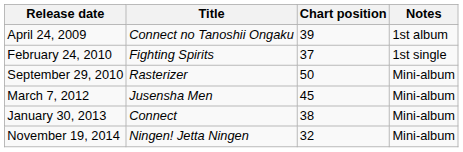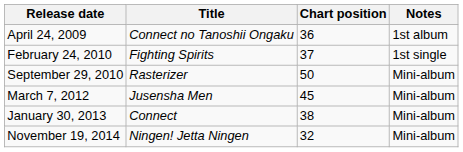 <table class="wikitable">
 <tr>
 <th>Release date</th>
 <th>Title</th>
 <th>Chart position</th>
 <th>Notes</th>
 </tr>
 <tr>
 <td>April 24, 2009</td>
 <td><em>Connect no Tanoshii Ongaku</em></td>
-<td>39</td>
+<td>36</td>
 <td>1st album</td>
 </tr>
 <tr>
 <td>February 24, 2010</td>
 <td><em>Fighting Spirits</em></td>
 <td>37</td>
 <td>1st single</td>
 </tr>
 <tr>
 <td>September 29, 2010</td>
 <td><em>Rasterizer</em></td>
 <td>50</td>
 <td>Mini-album</td>
 </tr>
 <tr>
 <td>March 7, 2012</td>
 <td><em>Jusensha Men</em></td>
 <td>45</td>
 <td>Mini-album</td>
 </tr>
 <tr>
 <td>January 30, 2013</td>
 <td><em>Connect</em></td>
 <td>38</td>
 <td>Mini-album</td>
 </tr>
 <tr>
 <td>November 19, 2014</td>
 <td><em>Ningen! Jetta Ningen</em></td>
 <td>32</td>
 <td>Mini-album</td>
 </tr>
 </table>
